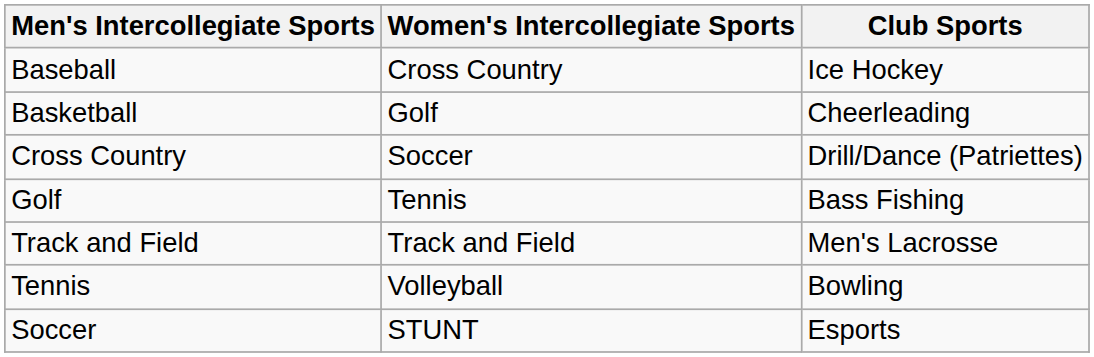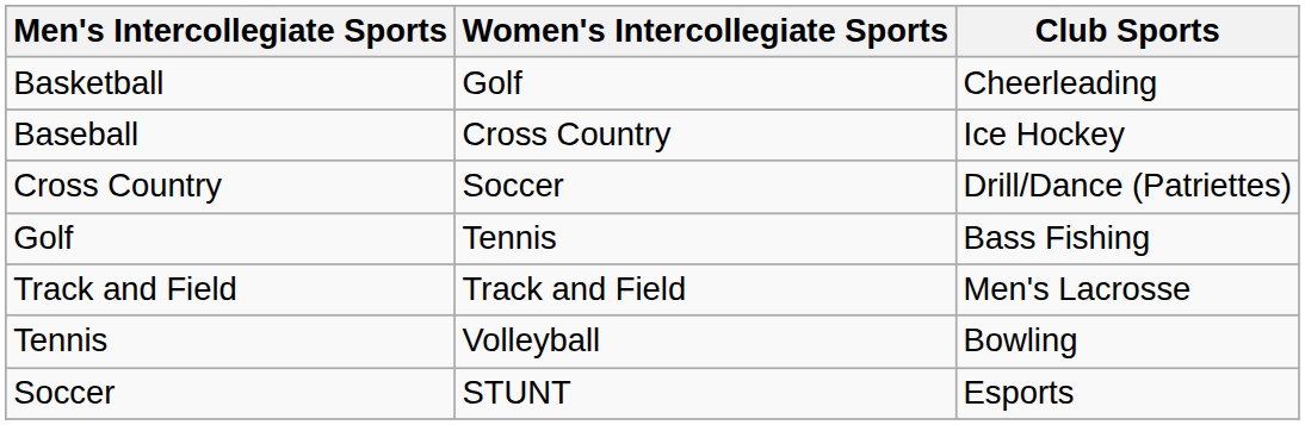 <table class="wikitable">
 <tr>
 <th>Men's Intercollegiate Sports</th>
 <th>Women's Intercollegiate Sports</th>
 <th>Club Sports</th>
 </tr>
 <tr>
+<td>Basketball</td>
+<td>Golf</td>
+<td>Cheerleading</td>
+</tr>
+<tr>
 <td>Baseball</td>
 <td>Cross Country</td>
 <td>Ice Hockey</td>
-</tr>
-<tr>
-<td>Basketball</td>
-<td>Golf</td>
-<td>Cheerleading</td>
 </tr>
 <tr>
 <td>Cross Country</td>
 <td>Soccer</td>
 <td>Drill/Dance (Patriettes)</td>
 </tr>
 <tr>
 <td>Golf</td>
 <td>Tennis</td>
 <td>Bass Fishing</td>
 </tr>
 <tr>
 <td>Track and Field</td>
 <td>Track and Field</td>
 <td>Men's Lacrosse</td>
 </tr>
 <tr>
 <td>Tennis</td>
 <td>Volleyball</td>
 <td>Bowling</td>
 </tr>
 <tr>
 <td>Soccer</td>
 <td>STUNT</td>
 <td>Esports</td>
 </tr>
 </table>
